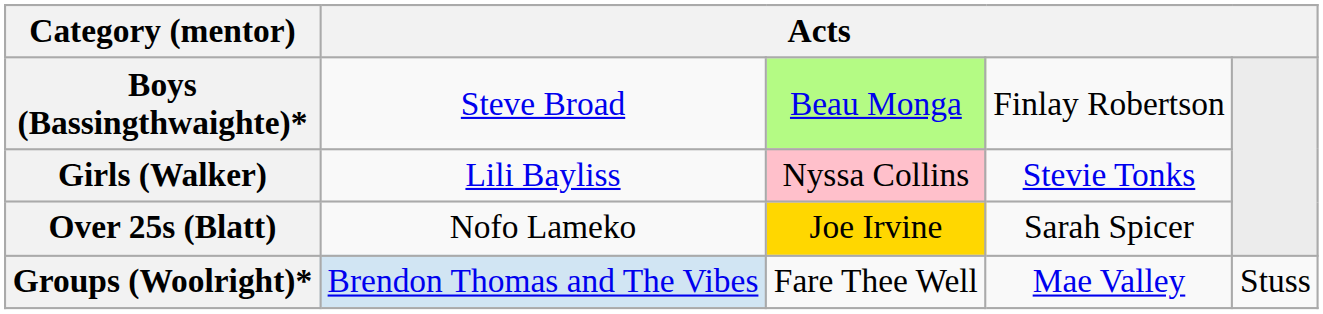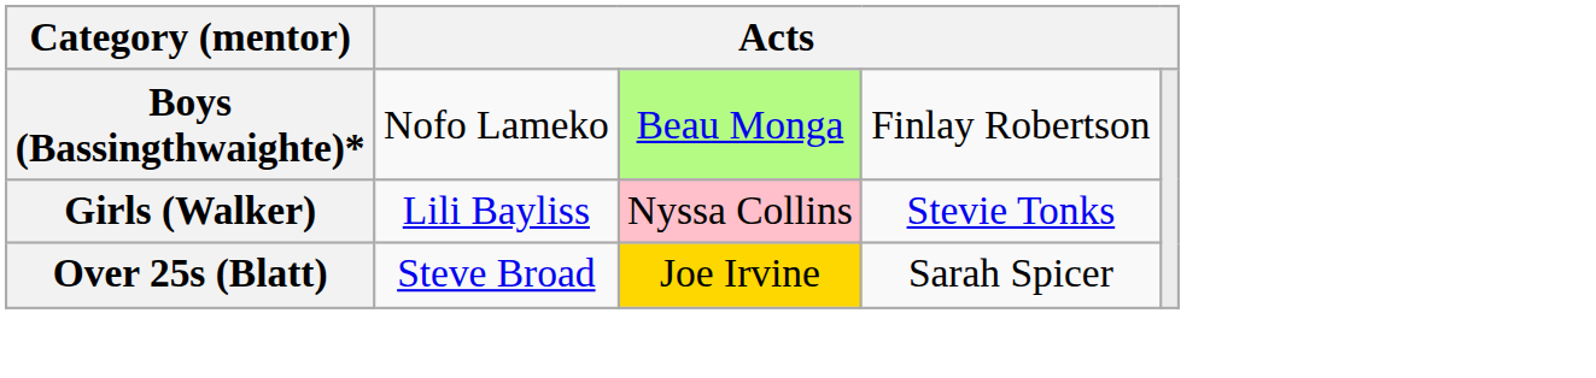 <table class="wikitable" style="text-align:center">
 <tr>
 <th spope="col">Category (mentor)</th>
 <th colspan="4">Acts</th>
 </tr>
 <tr>
 <th scope="row">Boys<br>(Bassingthwaighte)*</th>
-<td><a href='#'>Steve Broad</a></td>
+<td>Nofo Lameko</td>
 <td style="background:#B4FB84"><a href='#'>Beau Monga</a></td>
 <td>Finlay Robertson</td>
 <td rowspan="3" style="background:#ececec;"></td>
 </tr>
 <tr>
 <th scope="row">Girls (Walker)</th>
 <td><a href='#'>Lili Bayliss</a></td>
 <td style="background:pink;">Nyssa Collins</td>
 <td><a href='#'>Stevie Tonks</a></td>
 </tr>
 <tr>
 <th scope="row">Over 25s (Blatt)</th>
-<td>Nofo Lameko</td>
+<td><a href='#'>Steve Broad</a></td>
 <td style="background: gold;">Joe Irvine</td>
 <td>Sarah Spicer</td>
 </tr>
-<tr>
-<th scope="row">Groups (Woolright)*</th>
-<td style="background:#D1E5F3"><a href='#'>Brendon Thomas and The Vibes</a></td>
-<td>Fare Thee Well</td>
-<td><a href='#'>Mae Valley</a></td>
-<td>Stuss</td>
-</tr>
 </table>
